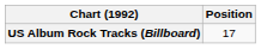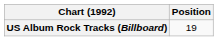 <table class="wikitable plainrowheaders" style="text-align:center">
 <tr>
 <th>Chart (1992)</th>
 <th>Position</th>
 </tr>
 <tr>
 <th scope="row">US Album Rock Tracks (<em>Billboard</em>)</th>
-<td>17</td>
+<td>19</td>
 </tr>
 </table>
